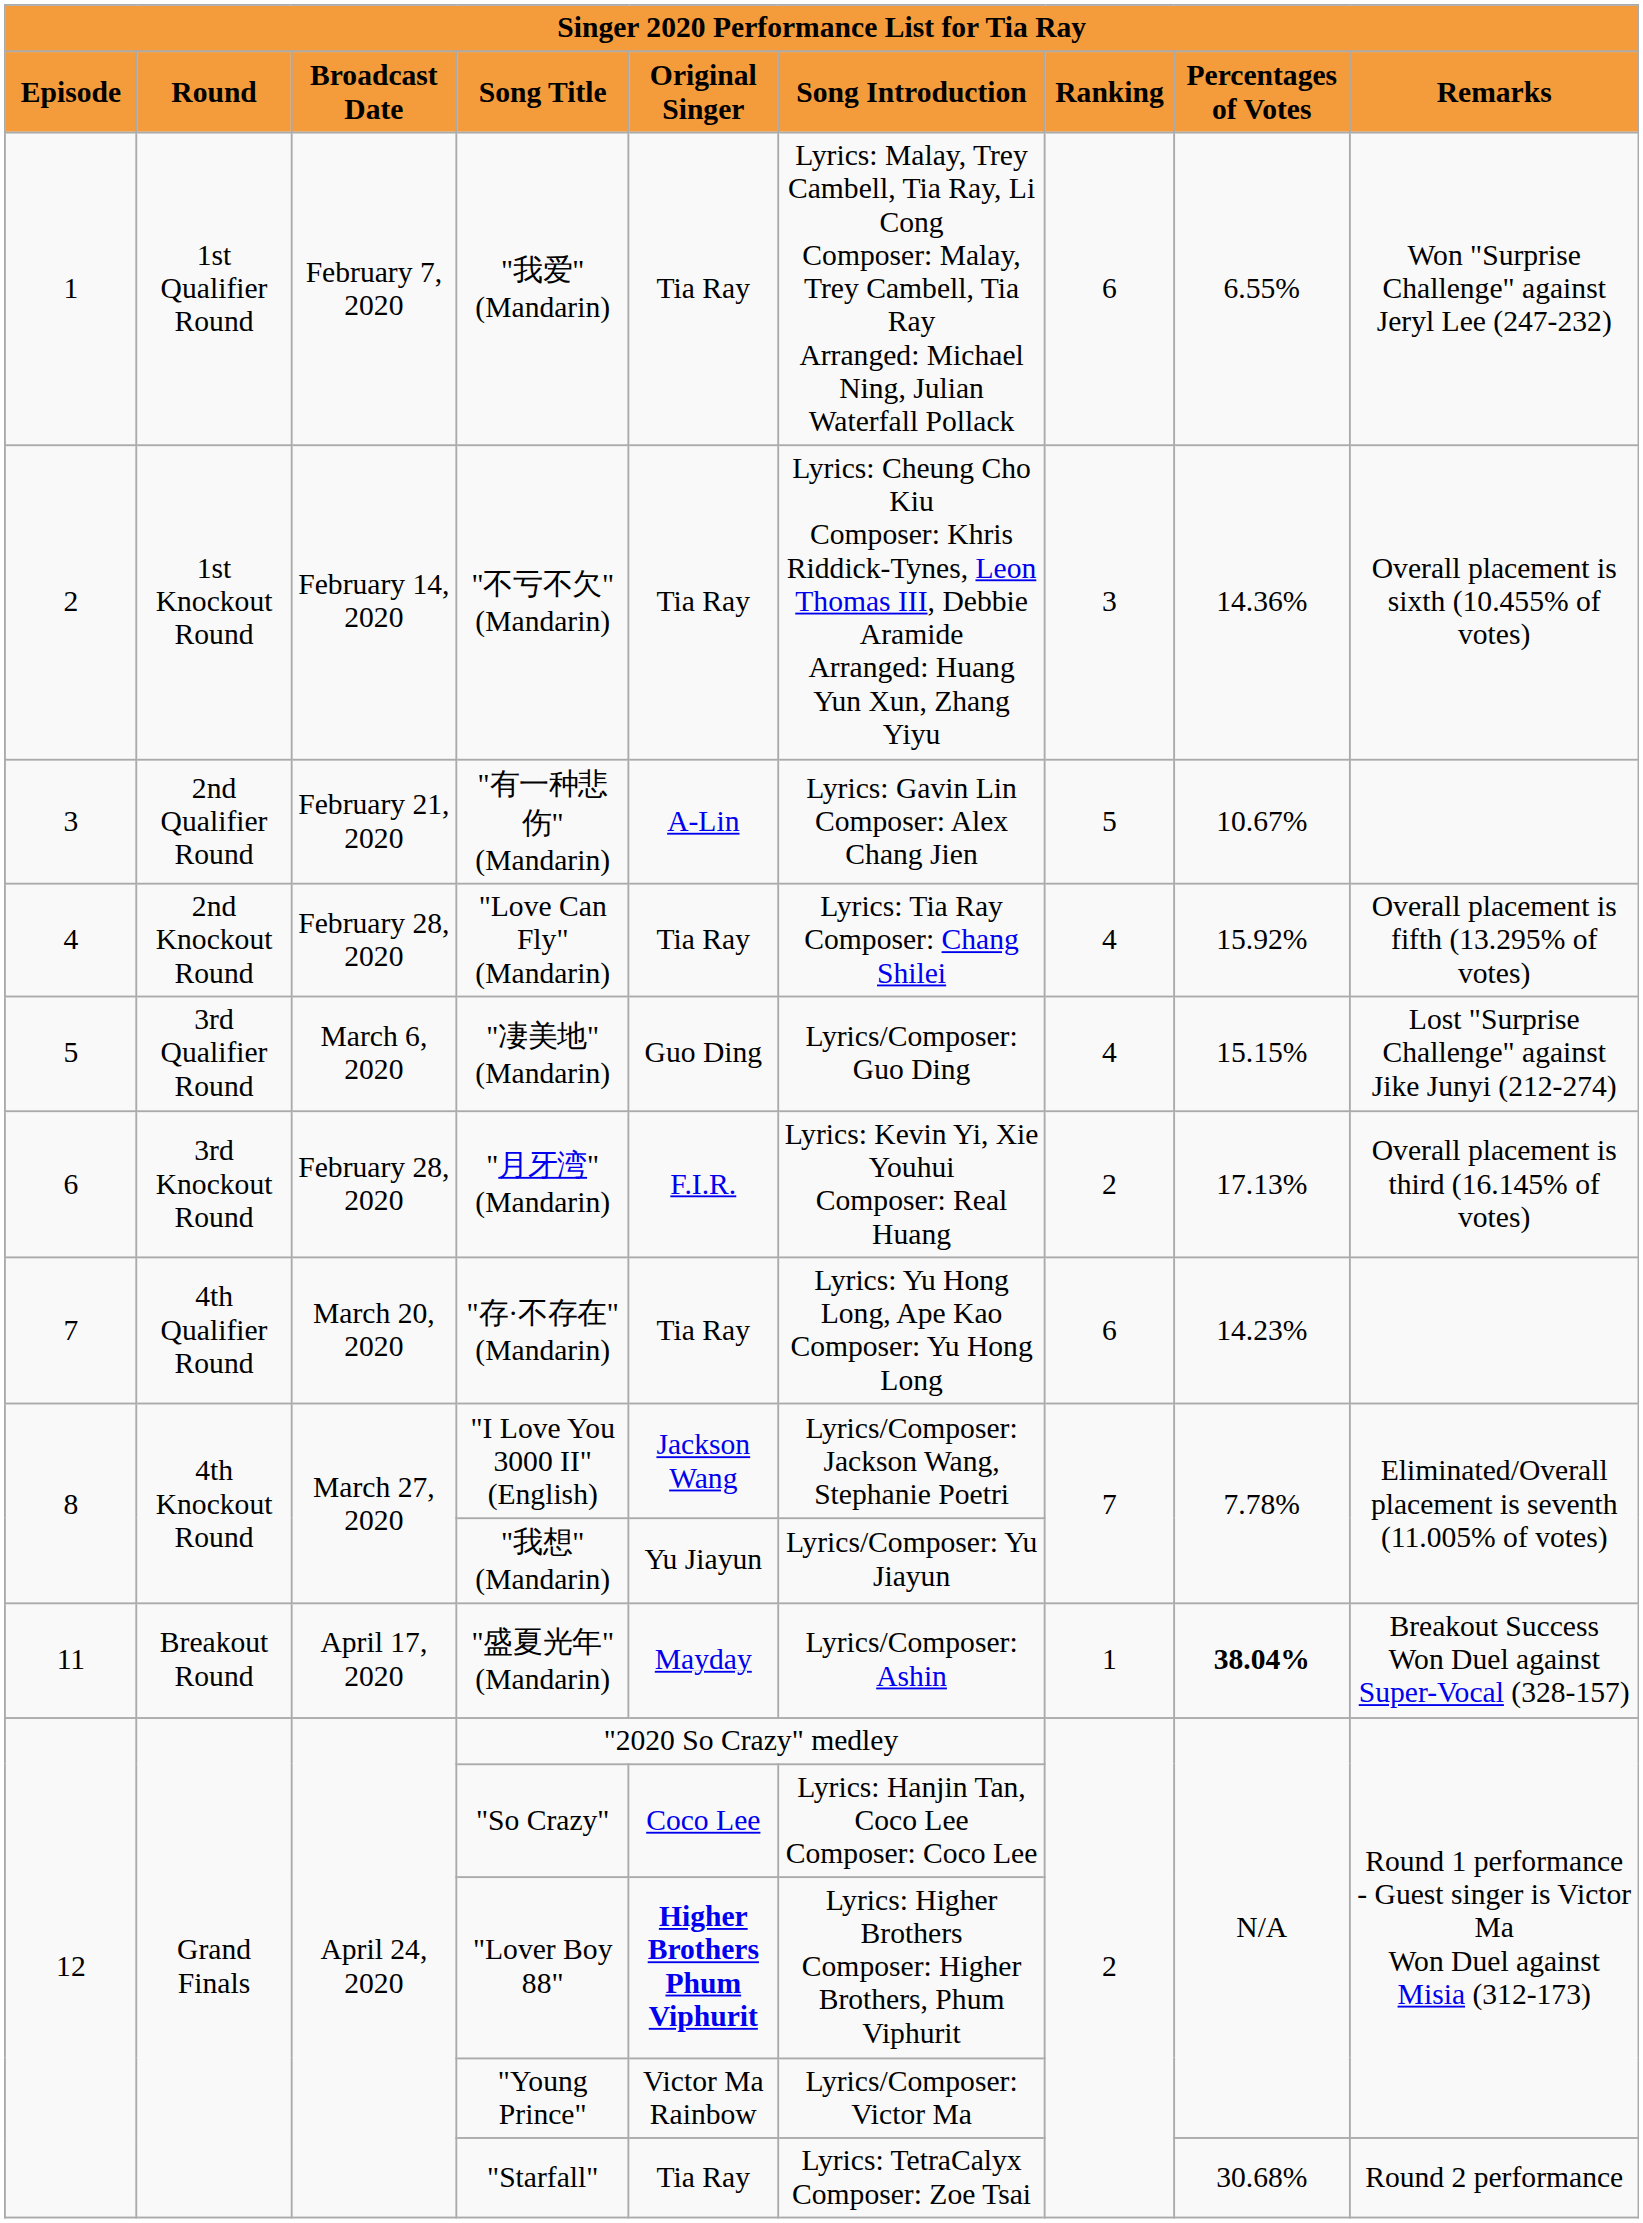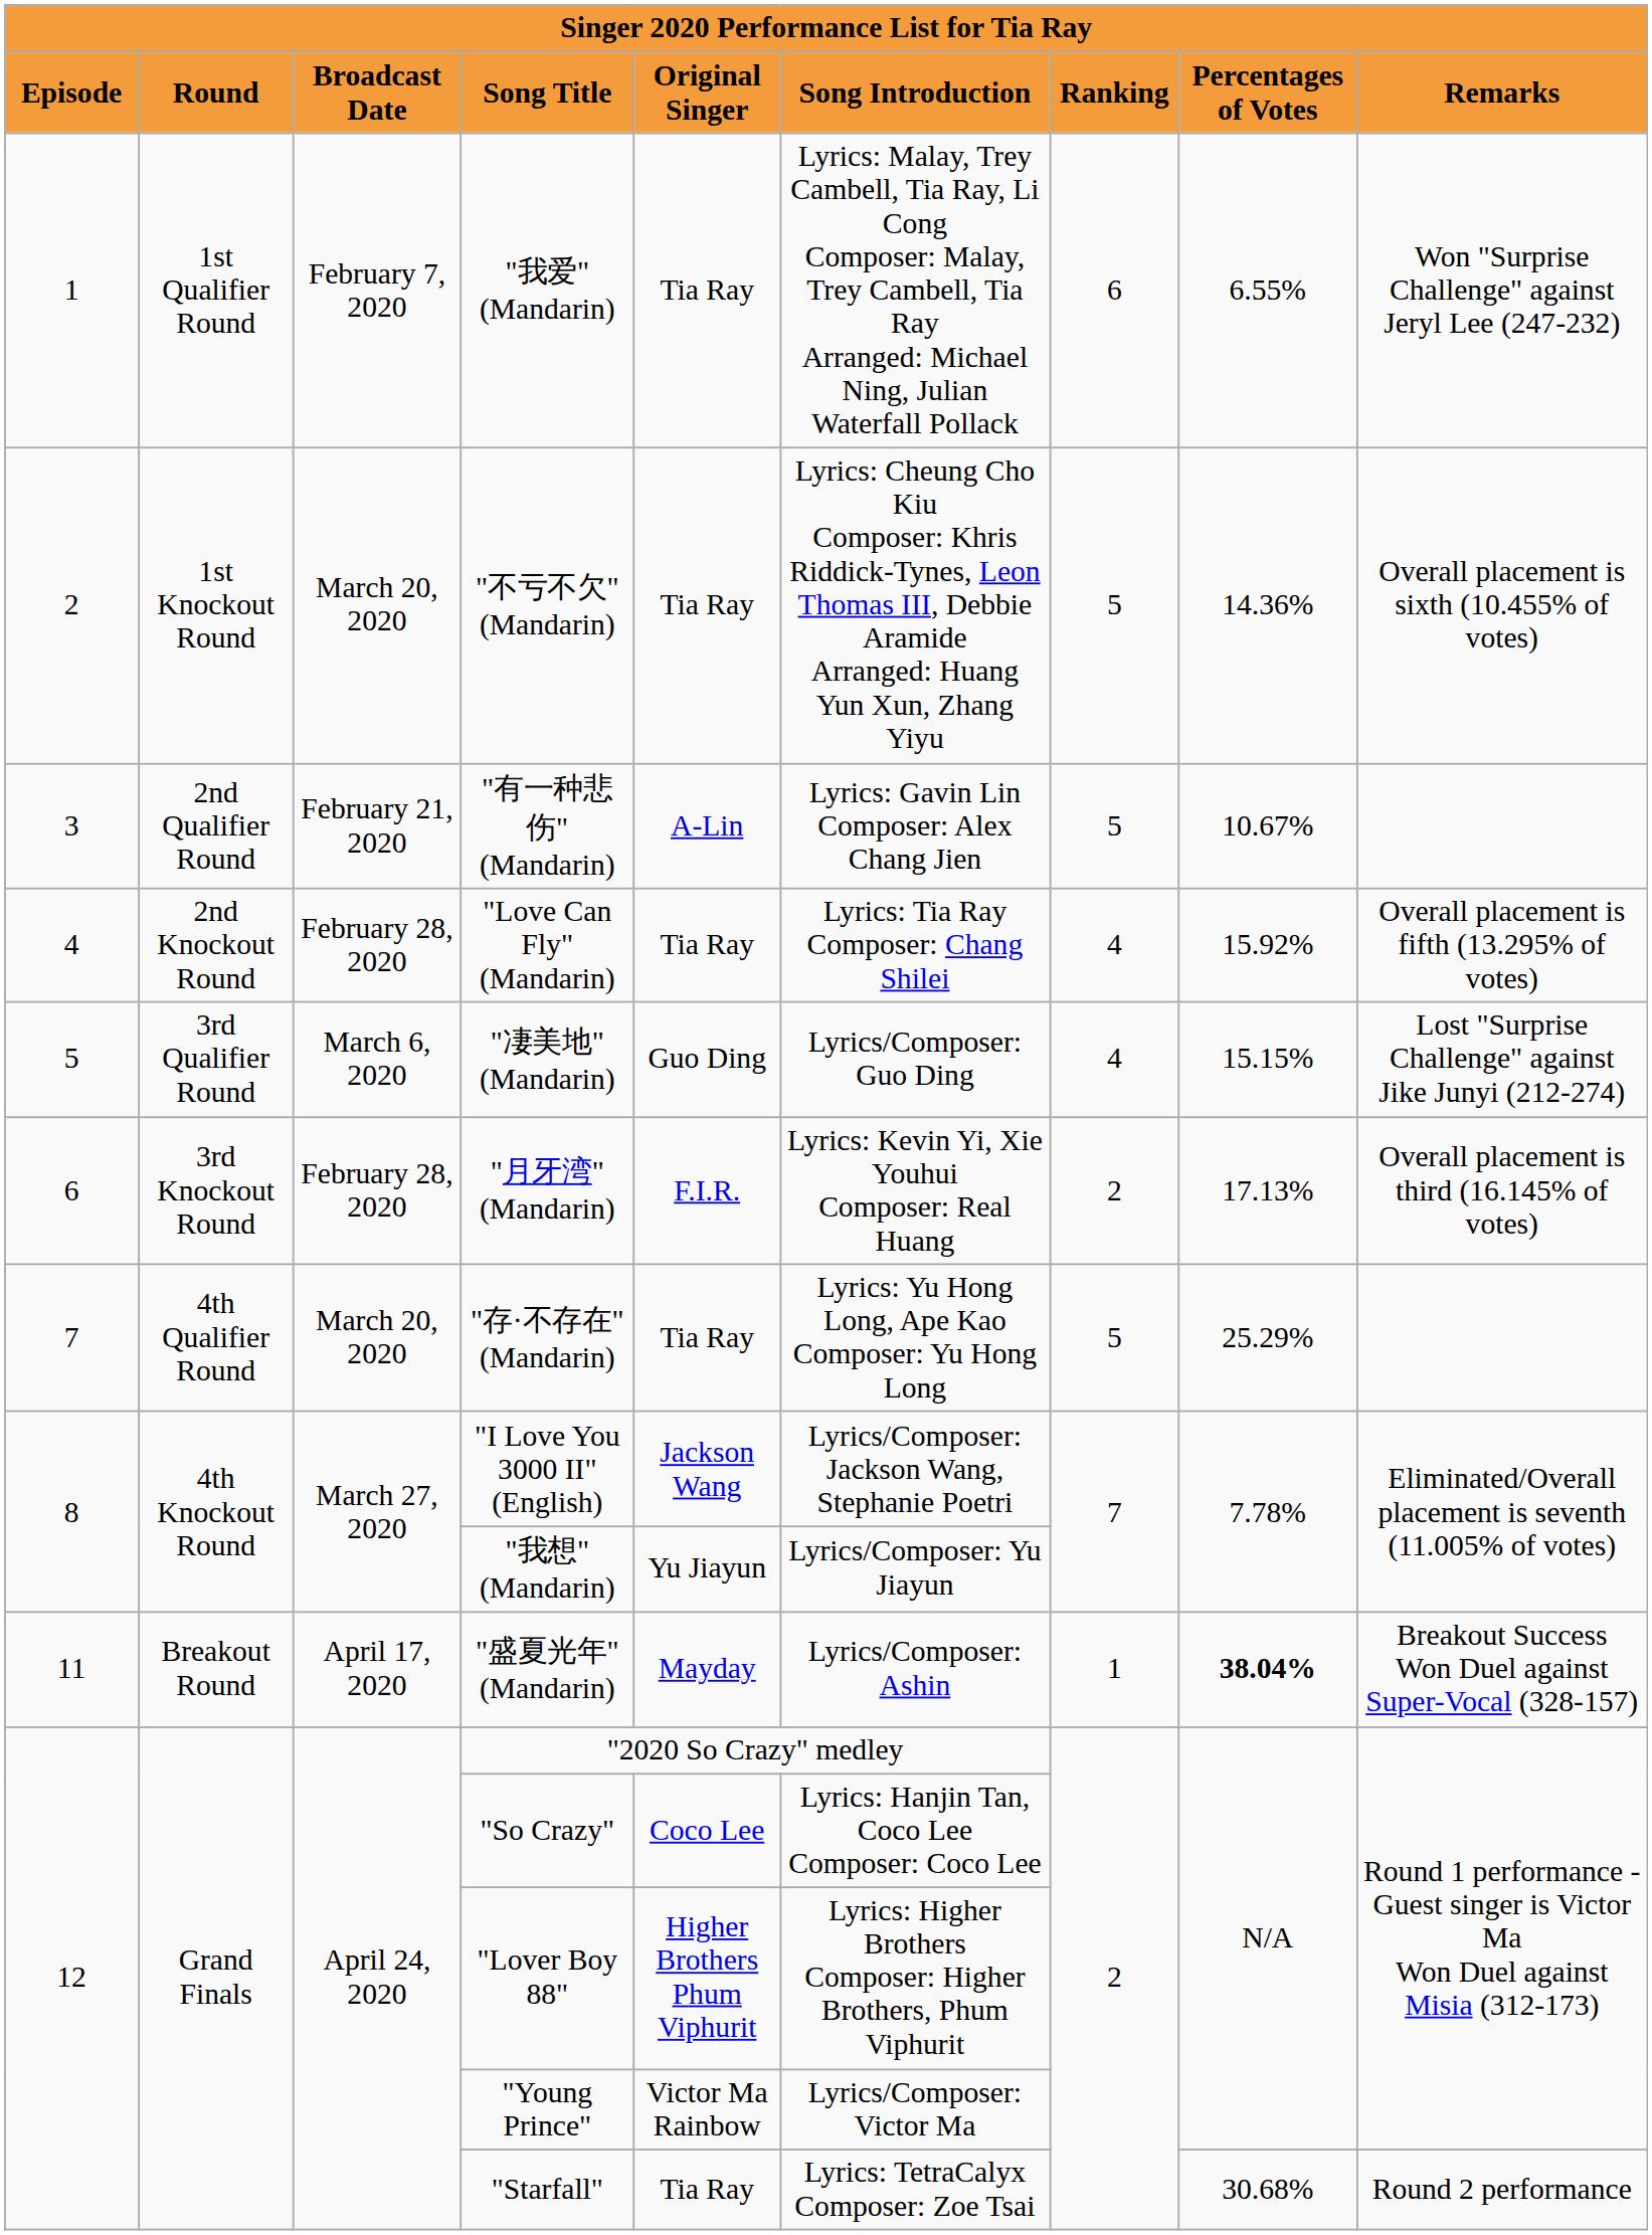 <table class="wikitable sortable mw-collapsible" width="100%" style="text-align:center">
 <tr align="center" style="background:#f49c3b">
 <td colspan="9"><div><strong>Singer 2020 Performance List for Tia Ray</strong></div></td>
 </tr>
 <tr align="center" style="background:#f49c3b">
 <td style="width:3%"><strong>Episode</strong></td>
 <td style="width:4%"><strong>Round</strong></td>
 <td style="width:4%"><strong>Broadcast Date</strong></td>
 <td style="width:4%"><strong>Song Title</strong></td>
 <td style="width:4%"><strong>Original Singer</strong></td>
 <td style="width:7%"><strong>Song Introduction</strong></td>
 <td style="width:1%"><strong>Ranking</strong></td>
 <td style="width:2%"><strong>Percentages of Votes</strong></td>
 <td style="width:8%"><strong>Remarks</strong></td>
 </tr>
 <tr>
 <td>1</td>
 <td>1st Qualifier Round</td>
 <td>February 7, 2020</td>
 <td>"我爱"<br>(Mandarin)</td>
 <td>Tia Ray</td>
 <td>Lyrics: Malay, Trey Cambell, Tia Ray, Li Cong<br>Composer: Malay, Trey Cambell, Tia Ray<br>Arranged: Michael Ning, Julian Waterfall Pollack</td>
 <td>6</td>
 <td>6.55%</td>
 <td>Won "Surprise Challenge" against Jeryl Lee (247-232)</td>
 </tr>
 <tr>
 <td>2</td>
 <td>1st Knockout Round</td>
-<td>February 14, 2020</td>
+<td>March 20, 2020</td>
 <td>"不亏不欠"<br>(Mandarin)</td>
 <td>Tia Ray</td>
 <td>Lyrics: Cheung Cho Kiu<br>Composer: Khris Riddick-Tynes, <a href='#'>Leon Thomas III</a>, Debbie Aramide<br>Arranged: Huang Yun Xun, Zhang Yiyu</td>
-<td>3</td>
+<td>5</td>
 <td>14.36%</td>
 <td>Overall placement is sixth (10.455% of votes)</td>
 </tr>
 <tr>
 <td>3</td>
 <td>2nd Qualifier Round</td>
 <td>February 21, 2020</td>
 <td>"有一种悲伤"<br>(Mandarin)</td>
 <td><a href='#'>A-Lin</a></td>
 <td>Lyrics: Gavin Lin<br>Composer: Alex Chang Jien</td>
 <td>5</td>
 <td>10.67%</td>
 <td></td>
 </tr>
 <tr>
 <td>4</td>
 <td>2nd Knockout Round</td>
 <td>February 28, 2020</td>
 <td>"Love Can Fly"<br>(Mandarin)</td>
 <td>Tia Ray</td>
 <td>Lyrics: Tia Ray<br>Composer: <a href='#'>Chang Shilei</a></td>
 <td>4</td>
 <td>15.92%</td>
 <td>Overall placement is fifth (13.295% of votes)</td>
 </tr>
 <tr>
 <td>5</td>
 <td>3rd Qualifier Round</td>
 <td>March 6, 2020</td>
 <td>"凄美地"<br>(Mandarin)</td>
 <td>Guo Ding</td>
 <td>Lyrics/Composer: Guo Ding</td>
 <td>4</td>
 <td>15.15%</td>
 <td>Lost "Surprise Challenge" against Jike Junyi (212-274)</td>
 </tr>
 <tr>
 <td>6</td>
 <td>3rd Knockout Round</td>
 <td>February 28, 2020</td>
 <td>"<a href='#'>月牙湾</a>"<br>(Mandarin)</td>
 <td><a href='#'>F.I.R.</a></td>
 <td>Lyrics: Kevin Yi, Xie Youhui<br>Composer: Real Huang</td>
 <td>2</td>
 <td>17.13%</td>
 <td>Overall placement is third (16.145% of votes)</td>
 </tr>
 <tr>
 <td>7</td>
 <td>4th Qualifier Round</td>
 <td>March 20, 2020</td>
 <td>"存·不存在"<br>(Mandarin)</td>
 <td>Tia Ray</td>
 <td>Lyrics: Yu Hong Long, Ape Kao<br>Composer: Yu Hong Long</td>
-<td>6</td>
-<td>14.23%</td>
+<td>5</td>
+<td>25.29%</td>
 <td></td>
 </tr>
 <tr>
 <td rowspan=2>8</td>
 <td rowspan=2>4th Knockout Round</td>
 <td rowspan=2>March 27, 2020</td>
 <td>"I Love You 3000 II"<br>(English)</td>
 <td><a href='#'>Jackson Wang</a></td>
 <td>Lyrics/Composer: Jackson Wang, Stephanie Poetri</td>
 <td rowspan=2>7</td>
 <td rowspan=2>7.78%</td>
 <td rowspan=2>Eliminated/Overall placement is seventh (11.005% of votes)</td>
 </tr>
 <tr>
 <td>"我想"<br>(Mandarin)</td>
 <td>Yu Jiayun</td>
 <td>Lyrics/Composer: Yu Jiayun</td>
 </tr>
 <tr>
 <td>11</td>
 <td>Breakout Round</td>
 <td>April 17, 2020</td>
 <td>"盛夏光年"<br>(Mandarin)</td>
 <td><a href='#'>Mayday</a></td>
 <td>Lyrics/Composer: <a href='#'>Ashin</a></td>
 <td>1</td>
 <td><strong>38.04%</strong></td>
 <td>Breakout Success<br>Won Duel against <a href='#'>Super-Vocal</a> (328-157)</td>
 </tr>
 <tr>
 <td rowspan=5>12</td>
 <td rowspan=5>Grand Finals</td>
 <td rowspan=5>April 24, 2020</td>
 <td colspan=3>"2020 So Crazy" medley</td>
 <td rowspan=5>2</td>
 <td rowspan=4>N/A</td>
 <td rowspan=4>Round 1 performance - Guest singer is Victor Ma<br>Won Duel against <a href='#'>Misia</a> (312-173)</td>
 </tr>
 <tr>
 <td>"So Crazy"</td>
 <td><a href='#'>Coco Lee</a></td>
 <td>Lyrics: Hanjin Tan, Coco Lee<br>Composer: Coco Lee</td>
 </tr>
 <tr>
 <td>"Lover Boy 88"</td>
-<td><strong><a href='#'>Higher Brothers</a><br><a href='#'>Phum Viphurit</a></strong></td>
+<td><a href='#'>Higher Brothers</a><br><a href='#'>Phum Viphurit</a></td>
 <td>Lyrics: Higher Brothers<br>Composer: Higher Brothers, Phum Viphurit</td>
 </tr>
 <tr>
 <td>"Young Prince"</td>
 <td>Victor Ma<br>Rainbow</td>
 <td>Lyrics/Composer: Victor Ma</td>
 </tr>
 <tr>
 <td>"Starfall"</td>
 <td>Tia Ray</td>
 <td>Lyrics: TetraCalyx<br>Composer: Zoe Tsai</td>
 <td>30.68%</td>
 <td>Round 2 performance</td>
 </tr>
 </table>
